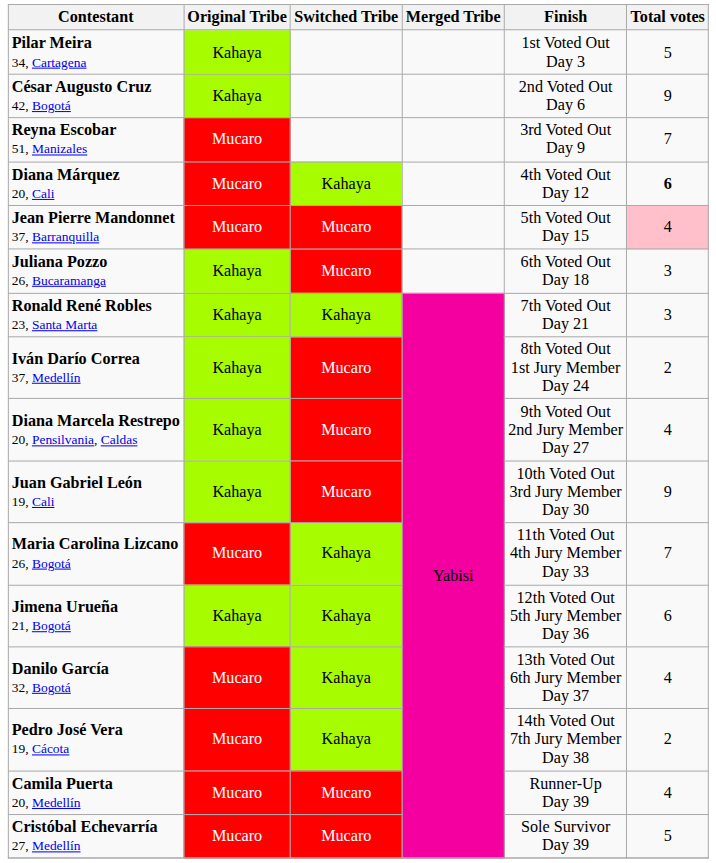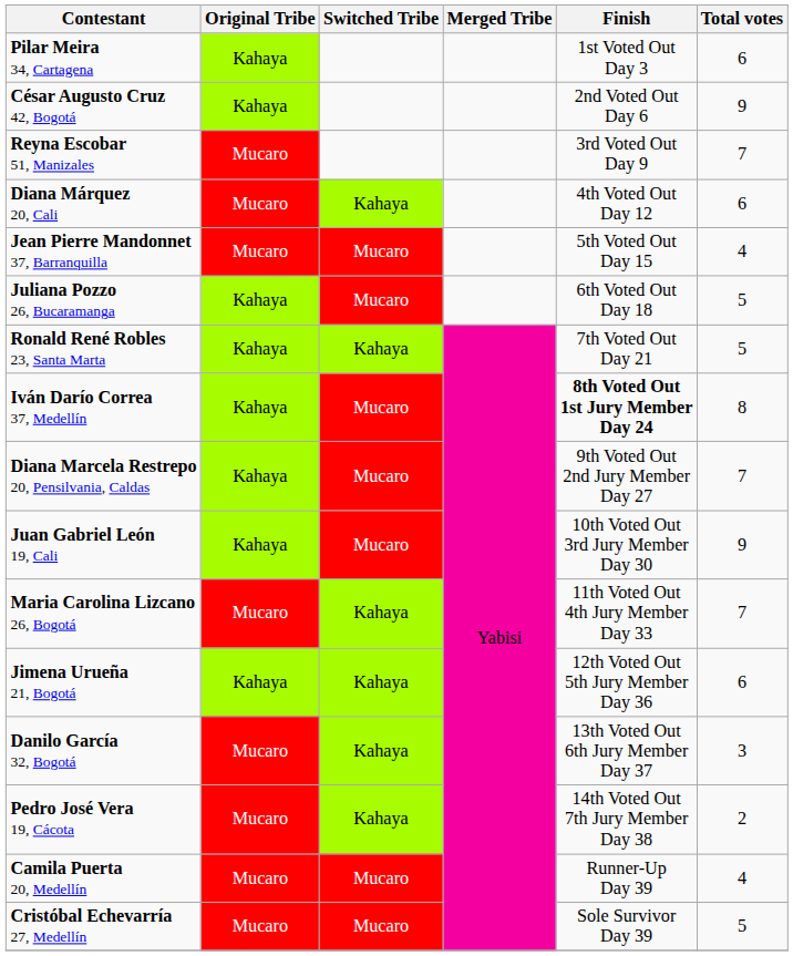 <table class="wikitable" style="margin:auto;">
 <tr>
 <th>Contestant</th>
 <th>Original Tribe</th>
 <th>Switched Tribe</th>
 <th>Merged Tribe</th>
 <th>Finish</th>
 <th>Total votes</th>
 </tr>
 <tr>
 <td><strong>Pilar Meira</strong><br><small>34, <a href='#'>Cartagena</a></small></td>
 <td style="text-align:center; background:#A7FC00">Kahaya</td>
 <td></td>
 <td></td>
 <td style="text-align:center">1st Voted Out <br>Day 3</td>
-<td style="text-align:center">5</td>
+<td style="text-align:center">6</td>
 </tr>
 <tr>
 <td><strong>César Augusto Cruz</strong><br><small>42, <a href='#'>Bogotá</a></small></td>
 <td style="text-align:center; background: #A7FC00">Kahaya</td>
 <td></td>
 <td></td>
 <td style="text-align:center">2nd Voted Out <br>Day 6</td>
 <td style="text-align:center">9</td>
 </tr>
 <tr>
 <td><strong>Reyna Escobar</strong><br><small>51, <a href='#'>Manizales</a></small></td>
 <td style="text-align:center; background:red;color:white;">Mucaro</td>
 <td></td>
 <td></td>
 <td style="text-align:center">3rd Voted Out <br>Day 9</td>
 <td style="text-align:center">7</td>
 </tr>
 <tr>
 <td><strong>Diana Márquez</strong><br><small>20, <a href='#'>Cali</a></small></td>
 <td style="text-align:center; background:red;color:white;">Mucaro</td>
 <td style="text-align:center; background:#A7FC00">Kahaya</td>
 <td></td>
 <td style="text-align:center">4th Voted Out <br>Day 12</td>
-<td style="text-align:center"><strong>6</strong></td>
+<td style="text-align:center">6</td>
 </tr>
 <tr>
 <td><strong>Jean Pierre Mandonnet</strong><br><small>37, <a href='#'>Barranquilla</a></small></td>
 <td style="text-align:center; background:red;color:white;">Mucaro</td>
 <td style="text-align:center; background:red;color:white;">Mucaro</td>
 <td></td>
 <td style="text-align:center">5th Voted Out <br>Day 15</td>
-<td style="background: pink; text-align:center">4</td>
+<td style="text-align:center">4</td>
 </tr>
 <tr>
 <td><strong>Juliana Pozzo</strong><br><small>26, <a href='#'>Bucaramanga</a></small></td>
 <td style="text-align:center; background:#A7FC00">Kahaya</td>
 <td style="text-align:center; background:red;color:white;">Mucaro</td>
 <td></td>
 <td style="text-align:center">6th Voted Out <br>Day 18</td>
-<td style="text-align:center">3</td>
+<td style="text-align:center">5</td>
 </tr>
 <tr>
 <td><strong>Ronald René Robles</strong><br><small>23, <a href='#'>Santa Marta</a></small></td>
 <td style="text-align:center; background:#A7FC00">Kahaya</td>
 <td style="text-align:center; background:#A7FC00">Kahaya</td>
 <td rowspan="10" style="text-align:center; background:#F400A1">Yabisi</td>
 <td style="text-align:center">7th Voted Out <br>Day 21</td>
-<td style="text-align:center">3</td>
+<td style="text-align:center">5</td>
 </tr>
 <tr>
 <td><strong>Iván Darío Correa</strong><br><small>37, <a href='#'>Medellín</a></small></td>
 <td style="text-align:center; background:#A7FC00">Kahaya</td>
 <td style="text-align:center; background:red;color:white;">Mucaro</td>
-<td style="text-align:center">8th Voted Out <br>1st Jury Member<br>Day 24</td>
-<td style="text-align:center">2</td>
+<td style="text-align:center"><strong>8th Voted Out <br>1st Jury Member<br>Day 24</strong></td>
+<td style="text-align:center">8</td>
 </tr>
 <tr>
 <td><strong>Diana Marcela Restrepo</strong><br><small>20, <a href='#'>Pensilvania</a>, <a href='#'>Caldas</a></small></td>
 <td style="text-align:center; background:#A7FC00">Kahaya</td>
 <td style="text-align:center; background:red;color:white;">Mucaro</td>
 <td style="text-align:center">9th Voted Out <br>2nd Jury Member<br>Day 27</td>
-<td style="text-align:center">4</td>
+<td style="text-align:center">7</td>
 </tr>
 <tr>
 <td><strong>Juan Gabriel León</strong><br><small>19, <a href='#'>Cali</a></small></td>
 <td style="text-align:center; background:#A7FC00">Kahaya</td>
 <td style="text-align:center; background:red;color:white;">Mucaro</td>
 <td style="text-align:center">10th Voted Out <br>3rd Jury Member<br>Day 30</td>
 <td style="text-align:center">9</td>
 </tr>
 <tr>
 <td><strong>Maria Carolina Lizcano</strong><br><small>26, <a href='#'>Bogotá</a></small></td>
 <td style="text-align:center; background:red;color:white;">Mucaro</td>
 <td style="text-align:center; background:#A7FC00">Kahaya</td>
 <td style="text-align:center">11th Voted Out <br>4th Jury Member<br>Day 33</td>
 <td style="text-align:center">7</td>
 </tr>
 <tr>
 <td><strong>Jimena Urueña</strong><br><small>21, <a href='#'>Bogotá</a></small></td>
 <td style="text-align:center; background:#A7FC00">Kahaya</td>
 <td style="text-align:center; background:#A7FC00">Kahaya</td>
 <td style="text-align:center">12th Voted Out <br>5th Jury Member<br>Day 36</td>
 <td style="text-align:center">6</td>
 </tr>
 <tr>
 <td><strong>Danilo García</strong><br><small>32, <a href='#'>Bogotá</a></small></td>
 <td style="text-align:center; background:red;color:white;">Mucaro</td>
 <td style="text-align:center; background:#A7FC00">Kahaya</td>
 <td style="text-align:center">13th Voted Out<br>6th Jury Member<br>Day 37</td>
-<td style="text-align:center">4</td>
+<td style="text-align:center">3</td>
 </tr>
 <tr>
 <td><strong>Pedro José Vera</strong><br><small>19, <a href='#'>Cácota</a></small></td>
 <td style="text-align:center; background:red;color:white;">Mucaro</td>
 <td style="text-align:center; background:#A7FC00">Kahaya</td>
 <td style="text-align:center">14th Voted Out<br>7th Jury Member<br>Day 38</td>
 <td style="text-align:center">2</td>
 </tr>
 <tr>
 <td><strong>Camila Puerta</strong><br><small>20, <a href='#'>Medellín</a></small></td>
 <td style="text-align:center; background:red;color:white;">Mucaro</td>
 <td style="text-align:center; background:red;color:white;">Mucaro</td>
 <td style="text-align:center">Runner-Up<br>Day 39</td>
 <td style="text-align:center">4</td>
 </tr>
 <tr>
 <td><strong>Cristóbal Echevarría</strong><br><small>27, <a href='#'>Medellín</a></small></td>
 <td style="text-align:center; background:red;color:white;">Mucaro</td>
 <td style="text-align:center; background:red;color:white;">Mucaro</td>
 <td style="text-align:center">Sole Survivor<br>Day 39</td>
 <td style="text-align:center">5</td>
 </tr>
 <tr>
 </tr>
 </table>
